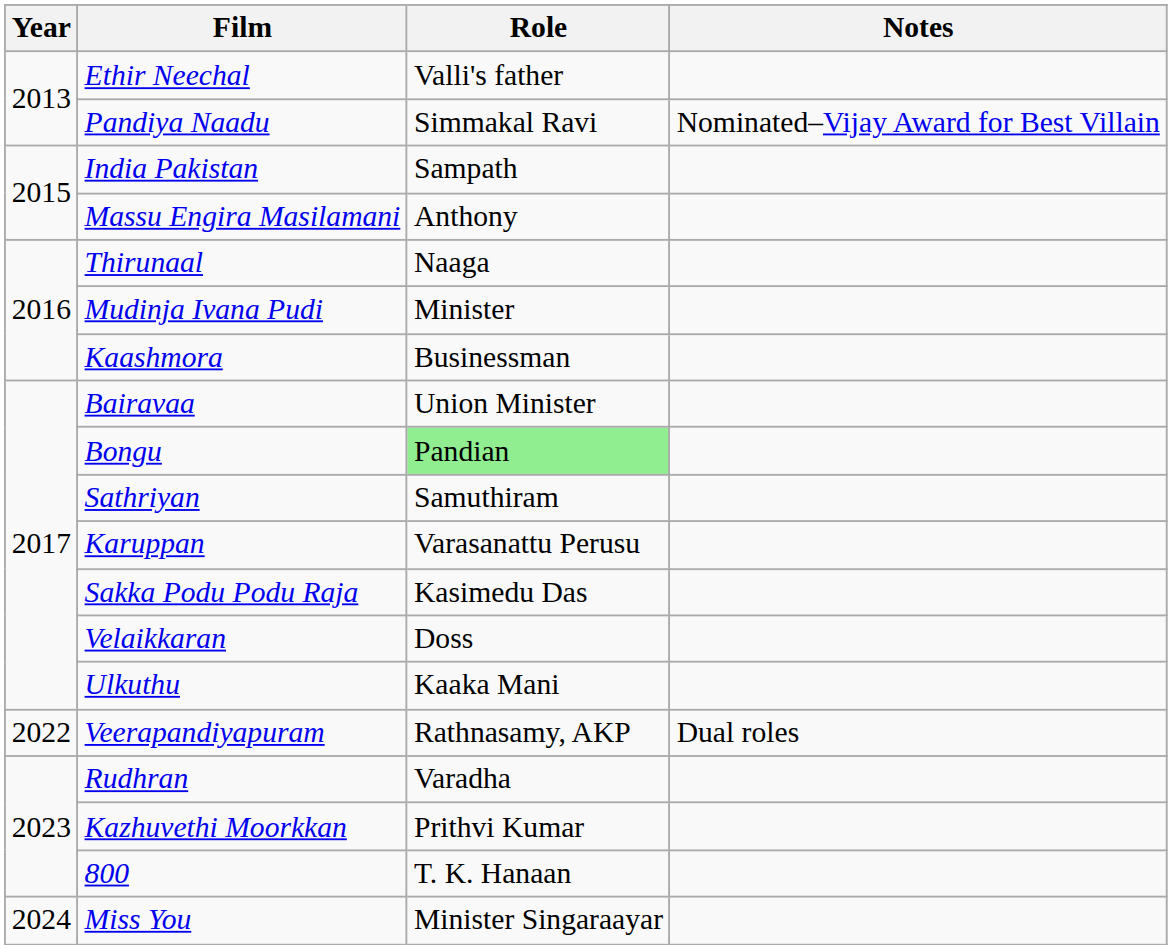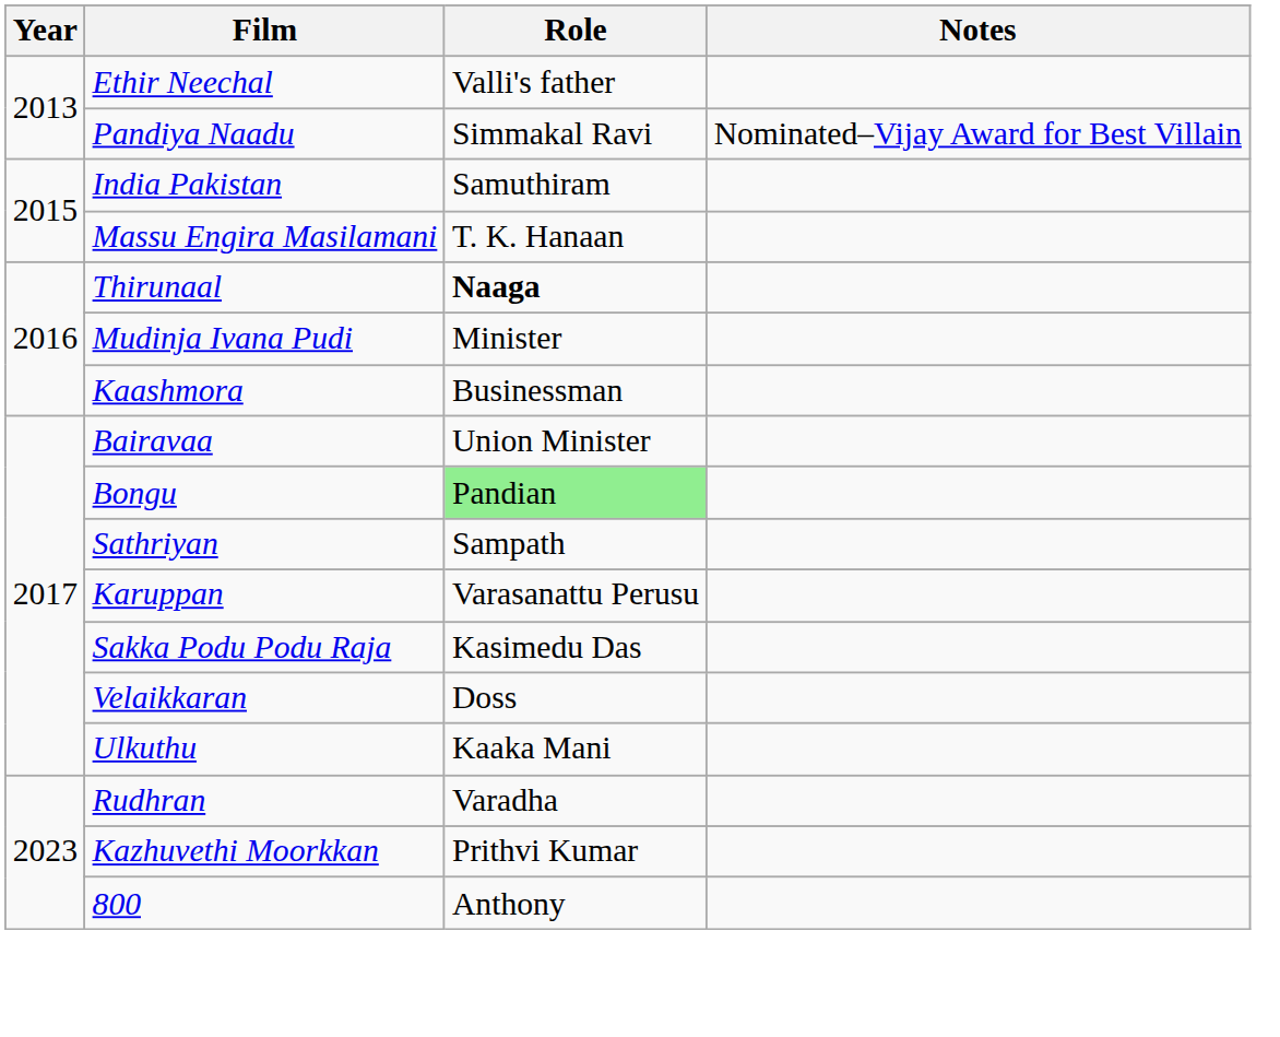 <table class="wikitable sortable">
 <tr>
 <th>Year</th>
 <th>Film</th>
 <th>Role</th>
 <th>Notes</th>
 </tr>
 <tr>
 <td rowspan="2">2013</td>
 <td><em><a href='#'>Ethir Neechal</a></em></td>
 <td>Valli's father</td>
 <td></td>
 </tr>
 <tr>
 <td><em><a href='#'>Pandiya Naadu</a></em></td>
 <td>Simmakal Ravi</td>
 <td>Nominated–<a href='#'>Vijay Award for Best Villain</a></td>
 </tr>
 <tr>
 <td rowspan="2">2015</td>
 <td><em><a href='#'>India Pakistan</a></em></td>
-<td>Sampath</td>
+<td>Samuthiram</td>
 <td></td>
 </tr>
 <tr>
 <td><em><a href='#'>Massu Engira Masilamani</a></em></td>
-<td>Anthony</td>
+<td>T. K. Hanaan</td>
 <td></td>
 </tr>
 <tr>
 <td rowspan="3">2016</td>
 <td><em><a href='#'>Thirunaal</a></em></td>
-<td>Naaga</td>
+<td><strong>Naaga</strong></td>
 <td></td>
 </tr>
 <tr>
 <td><em><a href='#'>Mudinja Ivana Pudi</a></em></td>
 <td>Minister</td>
 <td></td>
 </tr>
 <tr>
 <td><em><a href='#'>Kaashmora</a></em></td>
 <td>Businessman</td>
 <td></td>
 </tr>
 <tr>
 <td rowspan="7">2017</td>
 <td><em><a href='#'>Bairavaa</a></em></td>
 <td>Union Minister</td>
 <td></td>
 </tr>
 <tr>
 <td><em><a href='#'>Bongu</a></em></td>
 <td style="background: lightgreen;">Pandian</td>
 <td></td>
 </tr>
 <tr>
 <td><em><a href='#'>Sathriyan</a></em></td>
-<td>Samuthiram</td>
+<td>Sampath</td>
 <td></td>
 </tr>
 <tr>
 <td><em><a href='#'>Karuppan</a></em></td>
 <td>Varasanattu Perusu</td>
 <td></td>
 </tr>
 <tr>
 <td><em><a href='#'>Sakka Podu Podu Raja</a></em></td>
 <td>Kasimedu Das</td>
 <td></td>
 </tr>
 <tr>
 <td><em><a href='#'>Velaikkaran</a></em></td>
 <td>Doss</td>
 <td></td>
 </tr>
 <tr>
 <td><em><a href='#'>Ulkuthu</a></em></td>
 <td>Kaaka Mani</td>
 <td></td>
 </tr>
 <tr>
-<td>2022</td>
-<td><em><a href='#'>Veerapandiyapuram</a></em></td>
-<td>Rathnasamy, AKP</td>
-<td>Dual roles</td>
-</tr>
-<tr>
 <td rowspan="3">2023</td>
 <td><em><a href='#'>Rudhran</a></em></td>
 <td>Varadha</td>
 <td></td>
 </tr>
 <tr>
 <td><em><a href='#'>Kazhuvethi Moorkkan</a></em></td>
 <td>Prithvi Kumar</td>
 <td></td>
 </tr>
 <tr>
 <td><em><a href='#'>800</a></em></td>
-<td>T. K. Hanaan</td>
-<td></td>
-</tr>
-<tr>
-<td>2024</td>
-<td><em><a href='#'>Miss You</a></em></td>
-<td>Minister Singaraayar</td>
+<td>Anthony</td>
 <td></td>
 </tr>
 </table>
